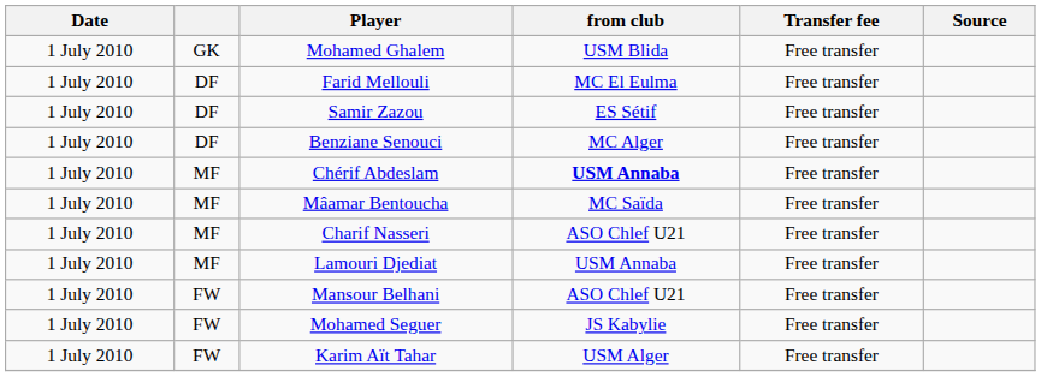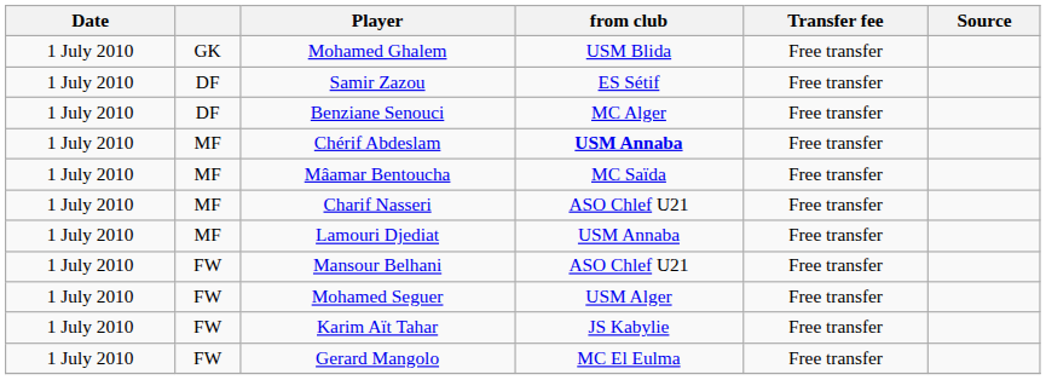 <table class="wikitable sortable" style="width:60%; text-align:center; font-size:85%; text-align:centre;">
 <tr>
 <th><strong>Date</strong></th>
 <th><strong></strong></th>
 <th><strong>Player</strong></th>
 <th><strong>from club</strong></th>
 <th><strong>Transfer fee</strong></th>
 <th><strong>Source</strong></th>
 </tr>
 <tr>
 <td>1 July 2010</td>
 <td>GK</td>
 <td> <a href='#'>Mohamed Ghalem</a></td>
 <td><a href='#'>USM Blida</a></td>
-<td>Free transfer</td>
-<td></td>
-</tr>
-<tr>
-<td>1 July 2010</td>
-<td>DF</td>
-<td> <a href='#'>Farid Mellouli</a></td>
-<td><a href='#'>MC El Eulma</a></td>
 <td>Free transfer</td>
 <td></td>
 </tr>
 <tr>
 <td>1 July 2010</td>
 <td>DF</td>
 <td> <a href='#'>Samir Zazou</a></td>
 <td><a href='#'>ES Sétif</a></td>
 <td>Free transfer</td>
 <td></td>
 </tr>
 <tr>
 <td>1 July 2010</td>
 <td>DF</td>
 <td> <a href='#'>Benziane Senouci</a></td>
 <td><a href='#'>MC Alger</a></td>
 <td>Free transfer</td>
 <td></td>
 </tr>
 <tr>
 <td>1 July 2010</td>
 <td>MF</td>
 <td> <a href='#'>Chérif Abdeslam</a></td>
 <td><strong><a href='#'>USM Annaba</a></strong></td>
 <td>Free transfer</td>
 <td></td>
 </tr>
 <tr>
 <td>1 July 2010</td>
 <td>MF</td>
 <td> <a href='#'>Mâamar Bentoucha</a></td>
 <td><a href='#'>MC Saïda</a></td>
 <td>Free transfer</td>
 <td></td>
 </tr>
 <tr>
 <td>1 July 2010</td>
 <td>MF</td>
 <td> <a href='#'>Charif Nasseri</a></td>
 <td><a href='#'>ASO Chlef</a> U21</td>
 <td>Free transfer</td>
 <td></td>
 </tr>
 <tr>
 <td>1 July 2010</td>
 <td>MF</td>
 <td> <a href='#'>Lamouri Djediat</a></td>
 <td><a href='#'>USM Annaba</a></td>
 <td>Free transfer</td>
 <td></td>
 </tr>
 <tr>
 <td>1 July 2010</td>
 <td>FW</td>
 <td> <a href='#'>Mansour Belhani</a></td>
 <td><a href='#'>ASO Chlef</a> U21</td>
 <td>Free transfer</td>
 <td></td>
 </tr>
 <tr>
 <td>1 July 2010</td>
 <td>FW</td>
 <td> <a href='#'>Mohamed Seguer</a></td>
+<td><a href='#'>USM Alger</a></td>
+<td>Free transfer</td>
+<td></td>
+</tr>
+<tr>
+<td>1 July 2010</td>
+<td>FW</td>
+<td> <a href='#'>Karim Aït Tahar</a></td>
 <td><a href='#'>JS Kabylie</a></td>
 <td>Free transfer</td>
 <td></td>
 </tr>
 <tr>
 <td>1 July 2010</td>
 <td>FW</td>
-<td> <a href='#'>Karim Aït Tahar</a></td>
-<td><a href='#'>USM Alger</a></td>
+<td> <a href='#'>Gerard Mangolo</a></td>
+<td><a href='#'>MC El Eulma</a></td>
 <td>Free transfer</td>
 <td></td>
 </tr>
 <tr>
 </tr>
 </table>
